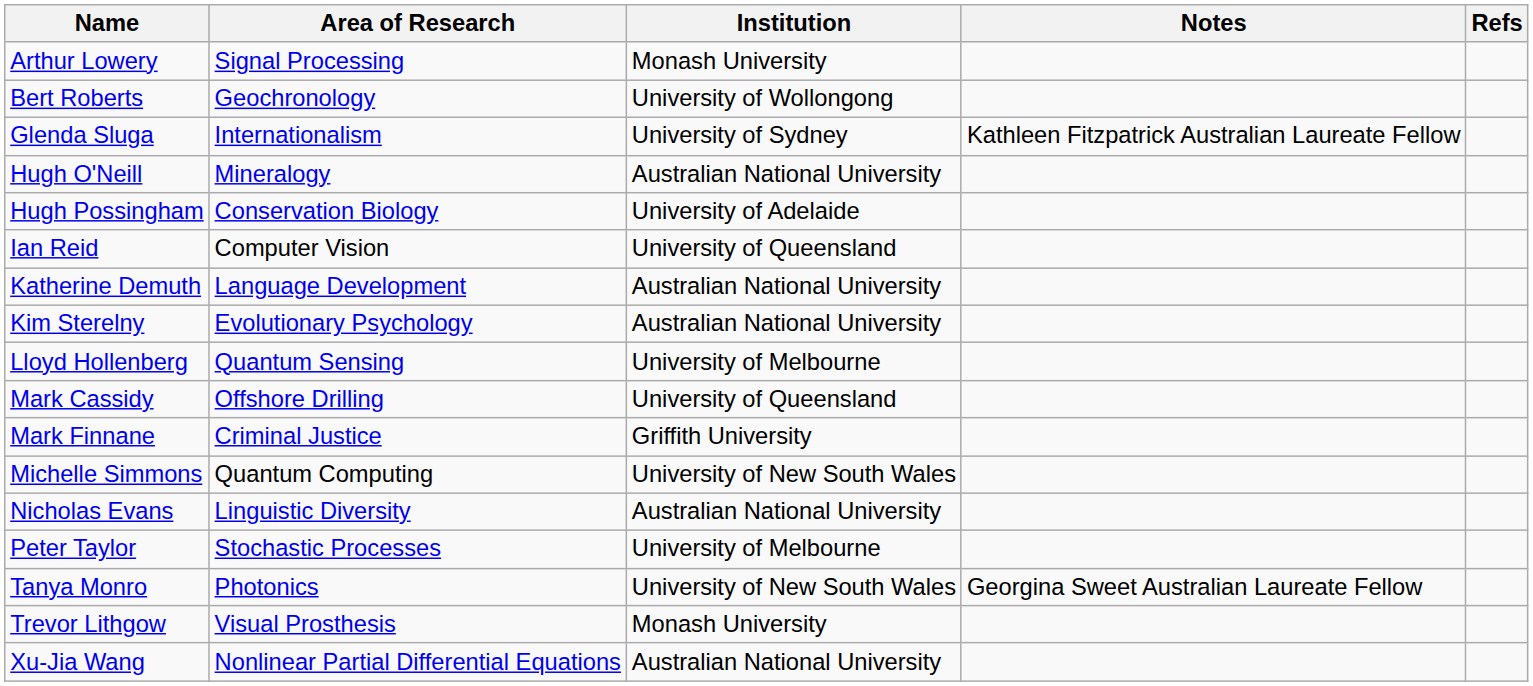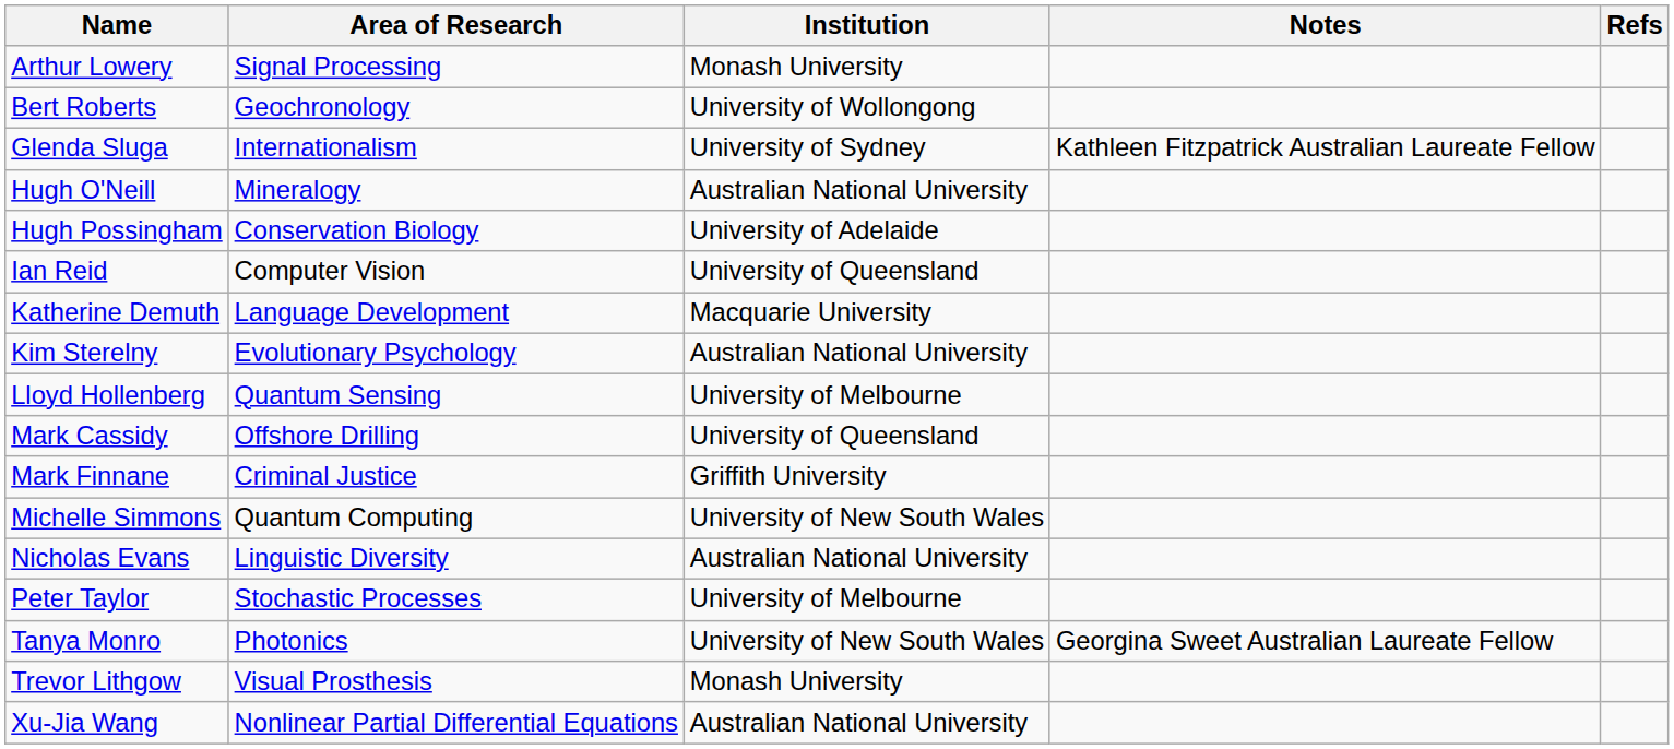 <table class="wikitable">
 <tr>
 <th>Name</th>
 <th>Area of Research</th>
 <th>Institution</th>
 <th>Notes</th>
 <th>Refs</th>
 </tr>
 <tr>
 <td><a href='#'>Arthur Lowery</a></td>
 <td><a href='#'>Signal Processing</a></td>
 <td>Monash University</td>
 <td></td>
 <td></td>
 </tr>
 <tr>
 <td><a href='#'>Bert Roberts</a></td>
 <td><a href='#'>Geochronology</a></td>
 <td>University of Wollongong</td>
 <td></td>
 <td></td>
 </tr>
 <tr>
 <td><a href='#'>Glenda Sluga</a></td>
 <td><a href='#'>Internationalism</a></td>
 <td>University of Sydney</td>
 <td>Kathleen Fitzpatrick Australian Laureate Fellow</td>
 <td></td>
 </tr>
 <tr>
 <td><a href='#'>Hugh O'Neill</a></td>
 <td><a href='#'>Mineralogy</a></td>
 <td>Australian National University</td>
 <td></td>
 <td></td>
 </tr>
 <tr>
 <td><a href='#'>Hugh Possingham</a></td>
 <td><a href='#'>Conservation Biology</a></td>
 <td>University of Adelaide</td>
 <td></td>
 <td></td>
 </tr>
 <tr>
 <td><a href='#'>Ian Reid</a></td>
 <td>Computer Vision</td>
 <td>University of Queensland</td>
 <td></td>
 <td></td>
 </tr>
 <tr>
 <td><a href='#'>Katherine Demuth</a></td>
 <td><a href='#'>Language Development</a></td>
-<td>Australian National University</td>
+<td>Macquarie University</td>
 <td></td>
 <td></td>
 </tr>
 <tr>
 <td><a href='#'>Kim Sterelny</a></td>
 <td><a href='#'>Evolutionary Psychology</a></td>
 <td>Australian National University</td>
 <td></td>
 <td></td>
 </tr>
 <tr>
 <td><a href='#'>Lloyd Hollenberg</a></td>
 <td><a href='#'>Quantum Sensing</a></td>
 <td>University of Melbourne</td>
 <td></td>
 <td></td>
 </tr>
 <tr>
 <td><a href='#'>Mark Cassidy</a></td>
 <td><a href='#'>Offshore Drilling</a></td>
 <td>University of Queensland</td>
 <td></td>
 <td></td>
 </tr>
 <tr>
 <td><a href='#'>Mark Finnane</a></td>
 <td><a href='#'>Criminal Justice</a></td>
 <td>Griffith University</td>
 <td></td>
 <td></td>
 </tr>
 <tr>
 <td><a href='#'>Michelle Simmons</a></td>
 <td>Quantum Computing</td>
 <td>University of New South Wales</td>
 <td></td>
 <td></td>
 </tr>
 <tr>
 <td><a href='#'>Nicholas Evans</a></td>
 <td><a href='#'>Linguistic Diversity</a></td>
 <td>Australian National University</td>
 <td></td>
 <td></td>
 </tr>
 <tr>
 <td><a href='#'>Peter Taylor</a></td>
 <td><a href='#'>Stochastic Processes</a></td>
 <td>University of Melbourne</td>
 <td></td>
 <td></td>
 </tr>
 <tr>
 <td><a href='#'>Tanya Monro</a></td>
 <td><a href='#'>Photonics</a></td>
 <td>University of New South Wales</td>
 <td>Georgina Sweet Australian Laureate Fellow</td>
 <td></td>
 </tr>
 <tr>
 <td><a href='#'>Trevor Lithgow</a></td>
 <td><a href='#'>Visual Prosthesis</a></td>
 <td>Monash University</td>
 <td></td>
 <td></td>
 </tr>
 <tr>
 <td><a href='#'>Xu-Jia Wang</a></td>
 <td><a href='#'>Nonlinear Partial Differential Equations</a></td>
 <td>Australian National University</td>
 <td></td>
 <td></td>
 </tr>
 </table>
